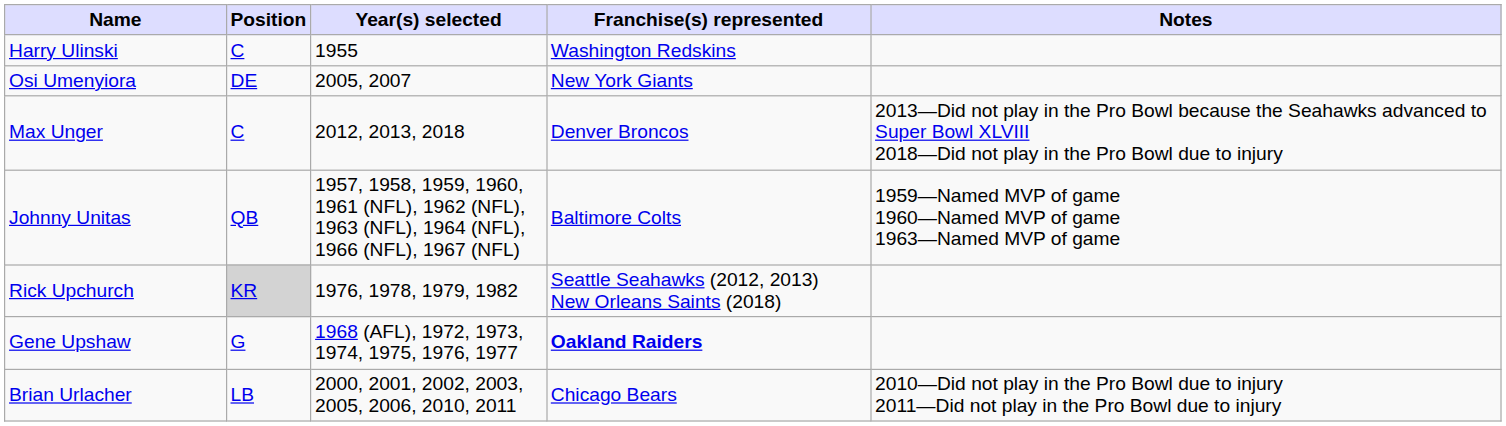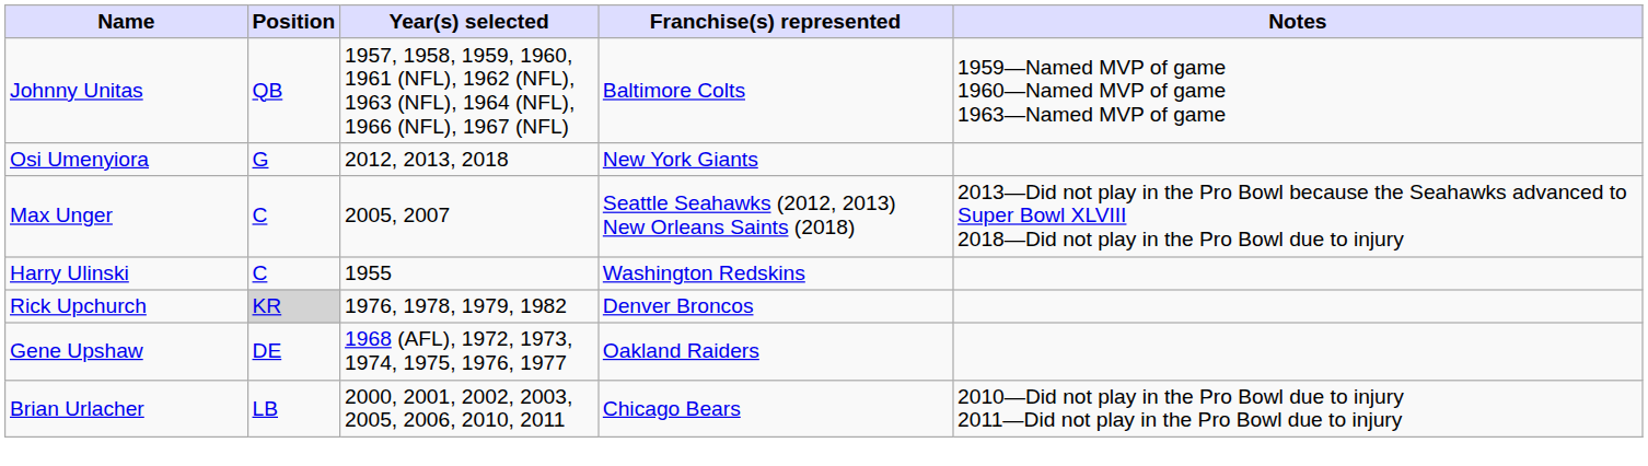 <table class="wikitable">
 <tr>
 <th style="background:#ddf; width:15%;">Name</th>
 <th style="background:#ddf; width:4%;">Position</th>
 <th style="background:#ddf; width:16%;">Year(s) selected</th>
 <th style="background:#ddf; width:22%;">Franchise(s) represented</th>
 <th style="background:#ddf; width:43%;">Notes</th>
 </tr>
 <tr>
+<td><a href='#'>Johnny Unitas</a></td>
+<td><a href='#'>QB</a></td>
+<td>1957, 1958, 1959, 1960, 1961 (NFL), 1962 (NFL), 1963 (NFL), 1964 (NFL), 1966 (NFL), 1967 (NFL)</td>
+<td><a href='#'>Baltimore Colts</a></td>
+<td>1959—Named MVP of game <br>1960—Named MVP of game <br>1963—Named MVP of game</td>
+</tr>
+<tr>
+<td><a href='#'>Osi Umenyiora</a></td>
+<td><a href='#'>G</a></td>
+<td>2012, 2013, 2018</td>
+<td><a href='#'>New York Giants</a></td>
+<td></td>
+</tr>
+<tr>
+<td><a href='#'>Max Unger</a></td>
+<td><a href='#'>C</a></td>
+<td>2005, 2007</td>
+<td><a href='#'>Seattle Seahawks</a> (2012, 2013) <br><a href='#'>New Orleans Saints</a> (2018)</td>
+<td>2013—Did not play in the Pro Bowl because the Seahawks advanced to <a href='#'>Super Bowl XLVIII</a> <br>2018—Did not play in the Pro Bowl due to injury</td>
+</tr>
+<tr>
 <td><a href='#'>Harry Ulinski</a></td>
 <td><a href='#'>C</a></td>
 <td>1955</td>
 <td><a href='#'>Washington Redskins</a></td>
 <td></td>
 </tr>
 <tr>
-<td><a href='#'>Osi Umenyiora</a></td>
-<td><a href='#'>DE</a></td>
-<td>2005, 2007</td>
-<td><a href='#'>New York Giants</a></td>
-<td></td>
-</tr>
-<tr>
-<td><a href='#'>Max Unger</a></td>
-<td><a href='#'>C</a></td>
-<td>2012, 2013, 2018</td>
-<td><a href='#'>Denver Broncos</a></td>
-<td>2013—Did not play in the Pro Bowl because the Seahawks advanced to <a href='#'>Super Bowl XLVIII</a> <br>2018—Did not play in the Pro Bowl due to injury</td>
-</tr>
-<tr>
-<td><a href='#'>Johnny Unitas</a></td>
-<td><a href='#'>QB</a></td>
-<td>1957, 1958, 1959, 1960, 1961 (NFL), 1962 (NFL), 1963 (NFL), 1964 (NFL), 1966 (NFL), 1967 (NFL)</td>
-<td><a href='#'>Baltimore Colts</a></td>
-<td>1959—Named MVP of game <br>1960—Named MVP of game <br>1963—Named MVP of game</td>
-</tr>
-<tr>
 <td><a href='#'>Rick Upchurch</a></td>
 <td style="background: lightgrey;"><a href='#'>KR</a></td>
 <td>1976, 1978, 1979, 1982</td>
-<td><a href='#'>Seattle Seahawks</a> (2012, 2013) <br><a href='#'>New Orleans Saints</a> (2018)</td>
+<td><a href='#'>Denver Broncos</a></td>
 <td></td>
 </tr>
 <tr>
 <td><a href='#'>Gene Upshaw</a></td>
-<td><a href='#'>G</a></td>
+<td><a href='#'>DE</a></td>
 <td><a href='#'>1968</a> (AFL), 1972, 1973, 1974, 1975, 1976, 1977</td>
-<td><strong><a href='#'>Oakland Raiders</a></strong></td>
+<td><a href='#'>Oakland Raiders</a></td>
 <td></td>
 </tr>
 <tr>
 <td><a href='#'>Brian Urlacher</a></td>
 <td><a href='#'>LB</a></td>
 <td>2000, 2001, 2002, 2003, 2005, 2006, 2010, 2011</td>
 <td><a href='#'>Chicago Bears</a></td>
 <td>2010—Did not play in the Pro Bowl due to injury <br>2011—Did not play in the Pro Bowl due to injury</td>
 </tr>
 </table>
